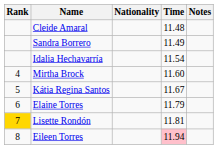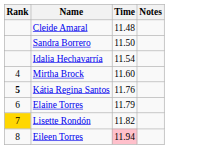 <table class="wikitable sortable" style="text-align:center;font-size:95%">
 <tr>
 <th>Rank</th>
 <th>Name</th>
-<th>Nationality</th>
 <th>Time</th>
 <th>Notes</th>
 </tr>
 <tr>
 <td></td>
 <td align=left><a href='#'>Cleide Amaral</a></td>
-<td align=left></td>
 <td>11.48</td>
 <td></td>
 </tr>
 <tr>
 <td></td>
 <td align=left><a href='#'>Sandra Borrero</a></td>
-<td align=left></td>
-<td>11.49</td>
+<td>11.50</td>
 <td></td>
 </tr>
 <tr>
 <td></td>
 <td align=left><a href='#'>Idalia Hechavarría</a></td>
-<td align=left></td>
 <td>11.54</td>
 <td></td>
 </tr>
 <tr>
 <td>4</td>
 <td align=left><a href='#'>Mirtha Brock</a></td>
-<td align=left></td>
 <td>11.60</td>
 <td></td>
 </tr>
 <tr>
-<td>5</td>
+<td><strong>5</strong></td>
 <td align=left><a href='#'>Kátia Regina Santos</a></td>
-<td align=left></td>
-<td>11.67</td>
+<td>11.76</td>
 <td></td>
 </tr>
 <tr>
 <td>6</td>
 <td align=left><a href='#'>Elaine Torres</a></td>
-<td align=left></td>
 <td>11.79</td>
 <td></td>
 </tr>
 <tr>
 <td style="background: gold;">7</td>
 <td align=left><a href='#'>Lisette Rondón</a></td>
-<td align=left></td>
-<td>11.81</td>
+<td>11.82</td>
 <td></td>
 </tr>
 <tr>
 <td>8</td>
 <td align=left><a href='#'>Eileen Torres</a></td>
-<td align=left></td>
 <td style="background: pink;">11.94</td>
 <td></td>
 </tr>
 </table>
